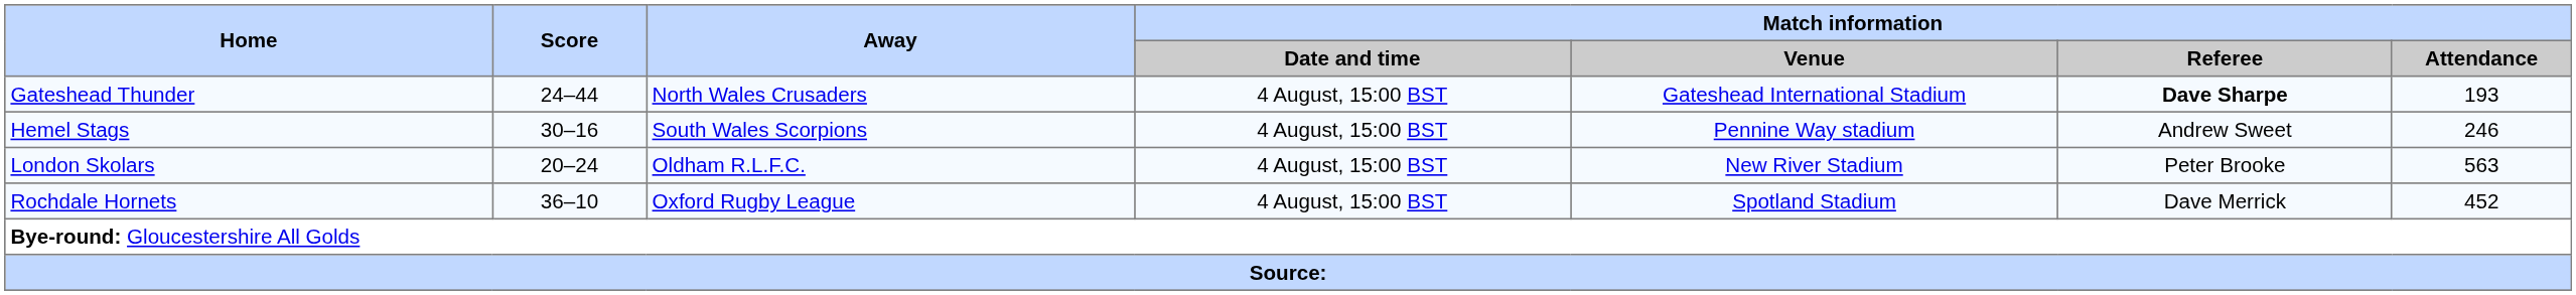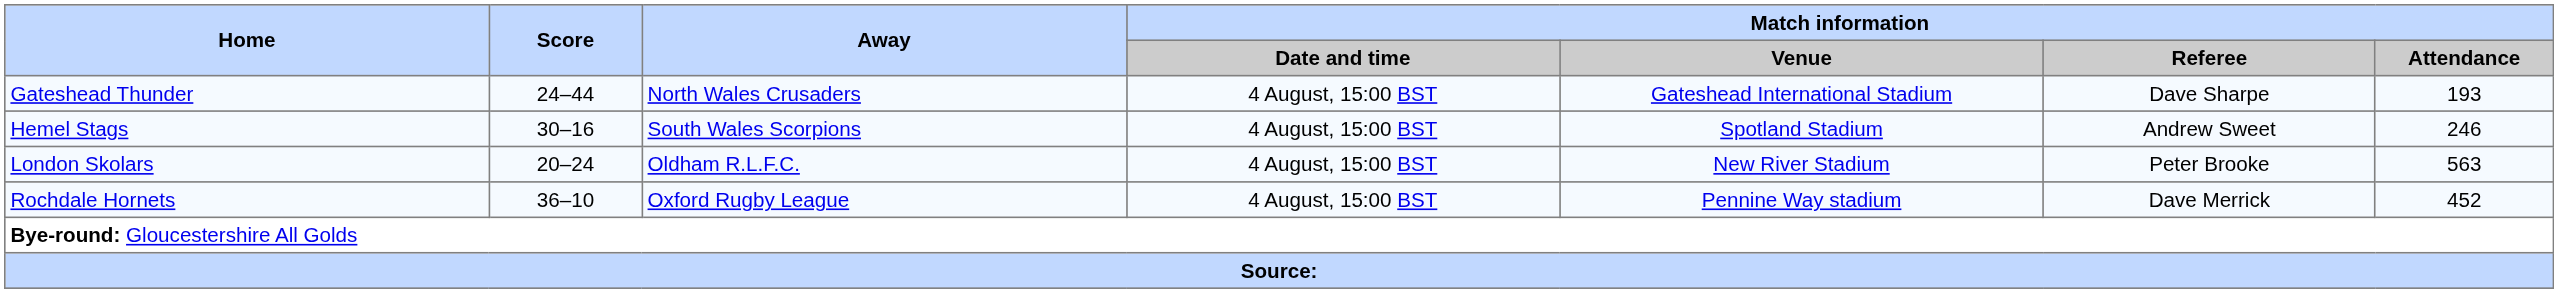 <table border=1 style="border-collapse:collapse; font-size:80%; text-align:center;" cellpadding=3 cellspacing=0 width=100%>
 <tr bgcolor=#C1D8FF>
 <th rowspan=2 width=19%>Home</th>
 <th rowspan=2 width=6%>Score</th>
 <th rowspan=2 width=19%>Away</th>
 <th colspan=6>Match information</th>
 </tr>
 <tr bgcolor=#CCCCCC>
 <th width=17%>Date and time</th>
 <th width=19%>Venue</th>
 <th width=13%>Referee</th>
 <th width=7%>Attendance</th>
 </tr>
 <tr bgcolor=#F5FAFF>
 <td align=left> <a href='#'>Gateshead Thunder</a></td>
 <td>24–44</td>
 <td align=left> <a href='#'>North Wales Crusaders</a></td>
 <td>4 August, 15:00 <a href='#'>BST</a></td>
 <td><a href='#'>Gateshead International Stadium</a></td>
-<td><strong>Dave Sharpe</strong></td>
+<td>Dave Sharpe</td>
 <td>193</td>
 </tr>
 <tr bgcolor=#F5FAFF>
 <td align=left> <a href='#'>Hemel Stags</a></td>
 <td>30–16</td>
 <td align=left> <a href='#'>South Wales Scorpions</a></td>
 <td>4 August, 15:00 <a href='#'>BST</a></td>
-<td><a href='#'>Pennine Way stadium</a></td>
+<td><a href='#'>Spotland Stadium</a></td>
 <td>Andrew Sweet</td>
 <td>246</td>
 </tr>
 <tr bgcolor=#F5FAFF>
 <td align=left> <a href='#'>London Skolars</a></td>
 <td>20–24</td>
 <td align=left> <a href='#'>Oldham R.L.F.C.</a></td>
 <td>4 August, 15:00 <a href='#'>BST</a></td>
 <td><a href='#'>New River Stadium</a></td>
 <td>Peter Brooke</td>
 <td>563</td>
 </tr>
 <tr bgcolor=#F5FAFF>
 <td align=left> <a href='#'>Rochdale Hornets</a></td>
 <td>36–10</td>
 <td align=left> <a href='#'>Oxford Rugby League</a></td>
 <td>4 August, 15:00 <a href='#'>BST</a></td>
-<td><a href='#'>Spotland Stadium</a></td>
+<td><a href='#'>Pennine Way stadium</a></td>
 <td>Dave Merrick</td>
 <td>452</td>
 </tr>
 <tr>
 <td colspan="7" align="left"><strong>Bye-round:</strong>  <a href='#'>Gloucestershire All Golds</a></td>
 </tr>
 <tr bgcolor=#C1D8FF>
 <th colspan=12>Source:</th>
 </tr>
 </table>
